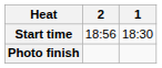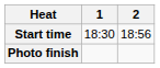 <table class="wikitable" style="text-align:center">
 <tr>
 <th>Heat</th>
+<th>1</th>
 <th>2</th>
-<th>1</th>
 </tr>
 <tr>
 <th>Start time</th>
+<td>18:30</td>
 <td>18:56</td>
-<td>18:30</td>
 </tr>
 <tr>
 <th>Photo finish</th>
 <td></td>
 <td></td>
 </tr>
 </table>
